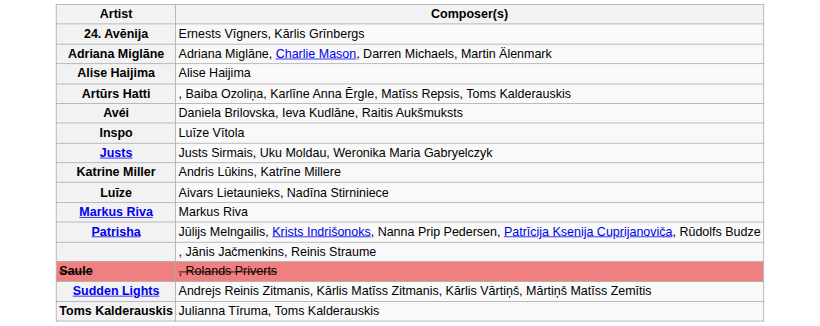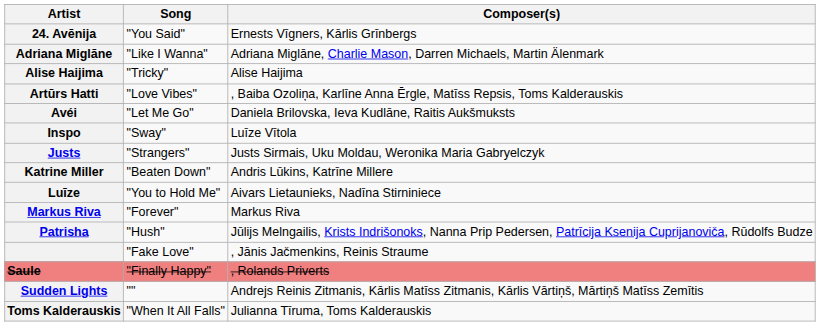 <table class="wikitable plainrowheaders sortable" style="margin: 1em auto 1em auto" ">
 <tr>
 <th scope="col">Artist</th>
+<th scope="col">Song</th>
 <th scope="col">Composer(s)</th>
 </tr>
 <tr>
 <th scope="row">24. Avēnija</th>
+<td>"You Said"</td>
 <td>Ernests Vīgners, Kārlis Grīnbergs</td>
 </tr>
 <tr>
 <th scope="row">Adriana Miglāne</th>
+<td>"Like I Wanna"</td>
 <td>Adriana Miglāne, <a href='#'>Charlie Mason</a>, Darren Michaels, Martin Älenmark</td>
 </tr>
 <tr>
 <th scope="row">Alise Haijima</th>
+<td>"Tricky"</td>
 <td>Alise Haijima</td>
 </tr>
 <tr>
 <th scope="row">Artūrs Hatti</th>
+<td>"Love Vibes"</td>
 <td>, Baiba Ozoliņa, Karlīne Anna Ērgle, Matīss Repsis, Toms Kalderauskis</td>
 </tr>
 <tr>
 <th scope="row">Avéi</th>
+<td>"Let Me Go"</td>
 <td>Daniela Brilovska, Ieva Kudlāne, Raitis Aukšmuksts</td>
 </tr>
 <tr>
 <th scope="row">Inspo</th>
+<td>"Sway"</td>
 <td>Luīze Vītola</td>
 </tr>
 <tr>
 <th scope="row"><a href='#'>Justs</a></th>
+<td>"Strangers"</td>
 <td>Justs Sirmais, Uku Moldau, Weronika Maria Gabryelczyk</td>
 </tr>
 <tr>
 <th scope="row">Katrine Miller</th>
+<td>"Beaten Down"</td>
 <td>Andris Lūkins, Katrīne Millere</td>
 </tr>
 <tr>
 <th scope="row">Luīze</th>
+<td>"You to Hold Me"</td>
 <td>Aivars Lietaunieks, Nadīna Stirniniece</td>
 </tr>
 <tr>
 <th scope="row"><a href='#'>Markus Riva</a></th>
+<td>"Forever"</td>
 <td>Markus Riva</td>
 </tr>
 <tr>
 <th scope="row"><a href='#'>Patrisha</a></th>
+<td>"Hush"</td>
 <td>Jūlijs Melngailis, <a href='#'>Krists Indrišonoks</a>, Nanna Prip Pedersen, <a href='#'>Patrīcija Ksenija Cuprijanoviča</a>, Rūdolfs Budze</td>
 </tr>
 <tr>
 <th scope="row"></th>
+<td>"Fake Love"</td>
 <td>, Jānis Jačmenkins, Reinis Straume</td>
 </tr>
 <tr style="background:#F08080;">
 <th scope="row" style="text-align:left; background:#F08080"><s>Saule</s></th>
+<td><s>"Finally Happy"</s></td>
 <td><s>, Rolands Priverts</s></td>
 </tr>
 <tr>
 <th scope="row"><a href='#'>Sudden Lights</a></th>
+<td>""</td>
 <td>Andrejs Reinis Zitmanis, Kārlis Matīss Zitmanis, Kārlis Vārtiņš, Mārtiņš Matīss Zemītis</td>
 </tr>
 <tr>
 <th scope="row">Toms Kalderauskis</th>
+<td>"When It All Falls"</td>
 <td>Julianna Tīruma, Toms Kalderauskis</td>
 </tr>
 </table>
